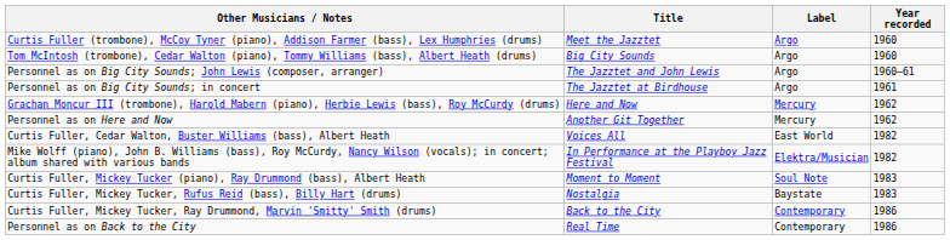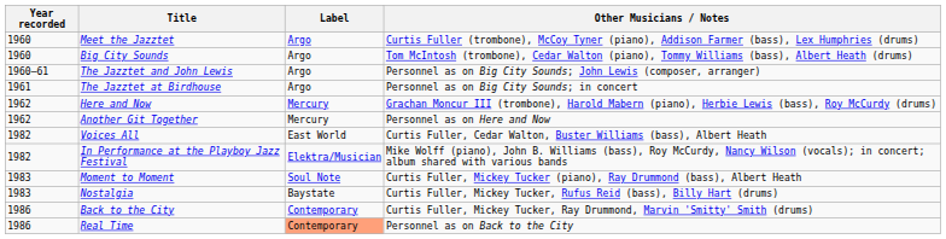 <table class="wikitable sortable">
 <tr>
-<th>Other Musicians / Notes</th>
+<th>Year recorded</th>
 <th>Title</th>
 <th>Label</th>
-<th>Year recorded</th>
+<th>Other Musicians / Notes</th>
 </tr>
 <tr>
-<td><a href='#'>Curtis Fuller</a> (trombone), <a href='#'>McCoy Tyner</a> (piano), <a href='#'>Addison Farmer</a> (bass), <a href='#'>Lex Humphries</a> (drums)</td>
+<td>1960</td>
 <td><em><a href='#'>Meet the Jazztet</a></em></td>
 <td><a href='#'>Argo</a></td>
-<td>1960</td>
+<td><a href='#'>Curtis Fuller</a> (trombone), <a href='#'>McCoy Tyner</a> (piano), <a href='#'>Addison Farmer</a> (bass), <a href='#'>Lex Humphries</a> (drums)</td>
 </tr>
 <tr>
-<td><a href='#'>Tom McIntosh</a> (trombone), <a href='#'>Cedar Walton</a> (piano), <a href='#'>Tommy Williams</a> (bass), <a href='#'>Albert Heath</a> (drums)</td>
+<td>1960</td>
 <td><em><a href='#'>Big City Sounds</a></em></td>
 <td>Argo</td>
-<td>1960</td>
+<td><a href='#'>Tom McIntosh</a> (trombone), <a href='#'>Cedar Walton</a> (piano), <a href='#'>Tommy Williams</a> (bass), <a href='#'>Albert Heath</a> (drums)</td>
 </tr>
 <tr>
-<td>Personnel as on <em>Big City Sounds</em>; <a href='#'>John Lewis</a> (composer, arranger)</td>
+<td>1960–61</td>
 <td><em><a href='#'>The Jazztet and John Lewis</a></em></td>
 <td>Argo</td>
-<td>1960–61</td>
+<td>Personnel as on <em>Big City Sounds</em>; <a href='#'>John Lewis</a> (composer, arranger)</td>
 </tr>
 <tr>
-<td>Personnel as on <em>Big City Sounds</em>; in concert</td>
+<td>1961</td>
 <td><em><a href='#'>The Jazztet at Birdhouse</a></em></td>
 <td>Argo</td>
-<td>1961</td>
+<td>Personnel as on <em>Big City Sounds</em>; in concert</td>
 </tr>
 <tr>
-<td><a href='#'>Grachan Moncur III</a> (trombone), <a href='#'>Harold Mabern</a> (piano), <a href='#'>Herbie Lewis</a> (bass), <a href='#'>Roy McCurdy</a> (drums)</td>
+<td>1962</td>
 <td><em><a href='#'>Here and Now</a></em></td>
 <td><a href='#'>Mercury</a></td>
-<td>1962</td>
+<td><a href='#'>Grachan Moncur III</a> (trombone), <a href='#'>Harold Mabern</a> (piano), <a href='#'>Herbie Lewis</a> (bass), <a href='#'>Roy McCurdy</a> (drums)</td>
 </tr>
 <tr>
-<td>Personnel as on <em>Here and Now</em></td>
+<td>1962</td>
 <td><em><a href='#'>Another Git Together</a></em></td>
 <td>Mercury</td>
-<td>1962</td>
+<td>Personnel as on <em>Here and Now</em></td>
 </tr>
 <tr>
-<td>Curtis Fuller, Cedar Walton, <a href='#'>Buster Williams</a> (bass), Albert Heath</td>
+<td>1982</td>
 <td><em><a href='#'>Voices All</a></em></td>
 <td>East World</td>
-<td>1982</td>
+<td>Curtis Fuller, Cedar Walton, <a href='#'>Buster Williams</a> (bass), Albert Heath</td>
 </tr>
 <tr>
-<td>Mike Wolff (piano), John B. Williams (bass), Roy McCurdy, <a href='#'>Nancy Wilson</a> (vocals); in concert; album shared with various bands</td>
+<td>1982</td>
 <td><em><a href='#'>In Performance at the Playboy Jazz Festival</a></em></td>
 <td><a href='#'>Elektra/Musician</a></td>
-<td>1982</td>
+<td>Mike Wolff (piano), John B. Williams (bass), Roy McCurdy, <a href='#'>Nancy Wilson</a> (vocals); in concert; album shared with various bands</td>
 </tr>
 <tr>
-<td>Curtis Fuller, <a href='#'>Mickey Tucker</a> (piano), <a href='#'>Ray Drummond</a> (bass), Albert Heath</td>
+<td>1983</td>
 <td><em><a href='#'>Moment to Moment</a></em></td>
 <td><a href='#'>Soul Note</a></td>
-<td>1983</td>
+<td>Curtis Fuller, <a href='#'>Mickey Tucker</a> (piano), <a href='#'>Ray Drummond</a> (bass), Albert Heath</td>
 </tr>
 <tr>
-<td>Curtis Fuller, Mickey Tucker, <a href='#'>Rufus Reid</a> (bass), <a href='#'>Billy Hart</a> (drums)</td>
+<td>1983</td>
 <td><em><a href='#'>Nostalgia</a></em></td>
 <td>Baystate</td>
-<td>1983</td>
+<td>Curtis Fuller, Mickey Tucker, <a href='#'>Rufus Reid</a> (bass), <a href='#'>Billy Hart</a> (drums)</td>
 </tr>
 <tr>
-<td>Curtis Fuller, Mickey Tucker, Ray Drummond, <a href='#'>Marvin 'Smitty' Smith</a> (drums)</td>
+<td>1986</td>
 <td><em><a href='#'>Back to the City</a></em></td>
 <td><a href='#'>Contemporary</a></td>
-<td>1986</td>
+<td>Curtis Fuller, Mickey Tucker, Ray Drummond, <a href='#'>Marvin 'Smitty' Smith</a> (drums)</td>
 </tr>
 <tr>
+<td>1986</td>
+<td><em><a href='#'>Real Time</a></em></td>
+<td style="background: lightsalmon;">Contemporary</td>
 <td>Personnel as on <em>Back to the City</em></td>
-<td><em><a href='#'>Real Time</a></em></td>
-<td>Contemporary</td>
-<td>1986</td>
 </tr>
 </table>
